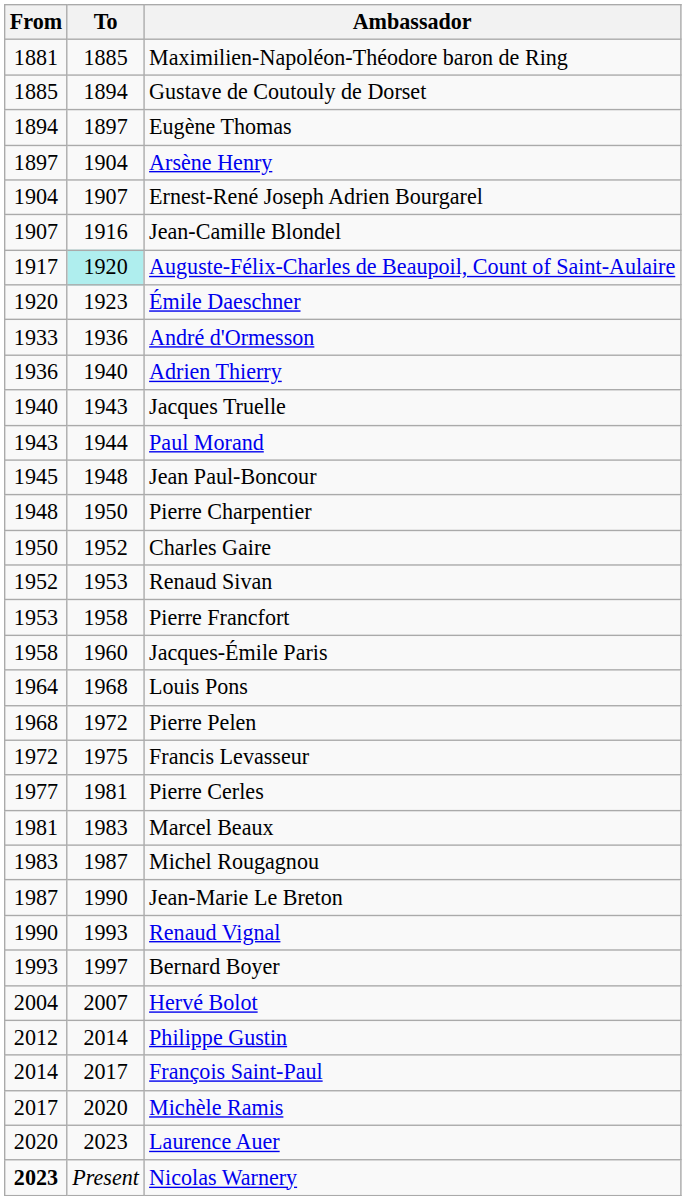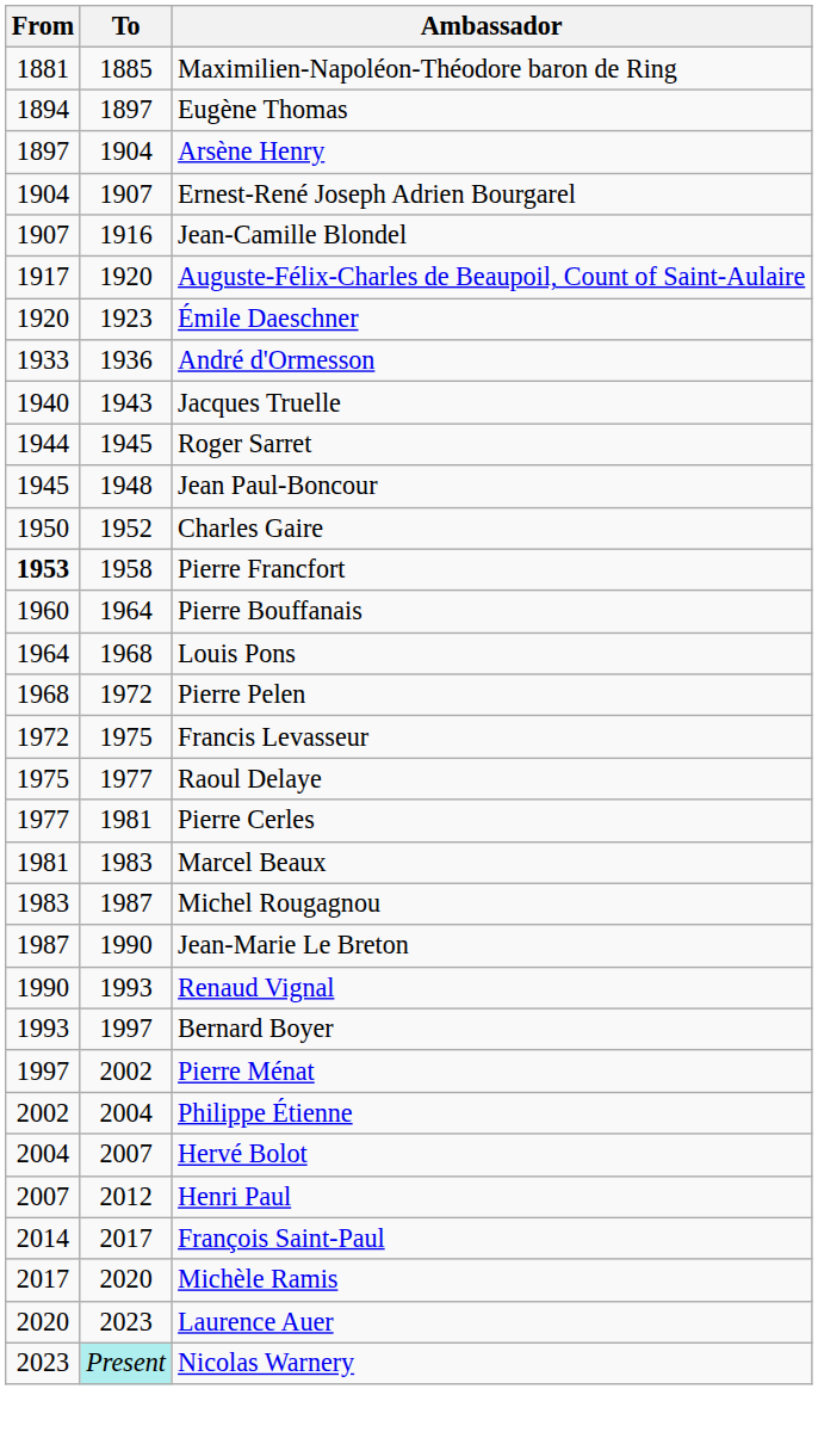 <table class="wikitable centre">
 <tr>
 <th scope=col>From</th>
 <th scope=col>To</th>
 <th scope=col>Ambassador</th>
 </tr>
 <tr>
 <td align="center">1881</td>
 <td align="center">1885</td>
 <td>Maximilien-Napoléon-Théodore baron de Ring</td>
-</tr>
-<tr>
-<td align="center">1885</td>
-<td align="center">1894</td>
-<td>Gustave de Coutouly de Dorset</td>
 </tr>
 <tr>
 <td align="center">1894</td>
 <td align="center">1897</td>
 <td>Eugène Thomas</td>
 </tr>
 <tr>
 <td align="center">1897</td>
 <td align="center">1904</td>
 <td><a href='#'>Arsène Henry</a></td>
 </tr>
 <tr>
 <td align="center">1904</td>
 <td align="center">1907</td>
 <td>Ernest-René Joseph Adrien Bourgarel</td>
 </tr>
 <tr>
 <td align="center">1907</td>
 <td align="center">1916</td>
 <td>Jean-Camille Blondel</td>
 </tr>
 <tr>
 <td align="center">1917</td>
-<td align="center" style="background: paleturquoise;">1920</td>
+<td align="center">1920</td>
 <td><a href='#'>Auguste-Félix-Charles de Beaupoil, Count of Saint-Aulaire</a></td>
 </tr>
 <tr>
 <td align="center">1920</td>
 <td align="center">1923</td>
 <td><a href='#'>Émile Daeschner</a></td>
 </tr>
 <tr>
 <td align="center">1933</td>
 <td align="center">1936</td>
 <td><a href='#'>André d'Ormesson</a></td>
 </tr>
 <tr>
-<td align="center">1936</td>
-<td align="center">1940</td>
-<td><a href='#'>Adrien Thierry</a></td>
-</tr>
-<tr>
 <td align="center">1940</td>
 <td align="center">1943</td>
 <td>Jacques Truelle</td>
 </tr>
 <tr>
-<td align="center">1943</td>
 <td align="center">1944</td>
-<td><a href='#'>Paul Morand</a></td>
+<td align="center">1945</td>
+<td>Roger Sarret</td>
 </tr>
 <tr>
 <td align="center">1945</td>
 <td align="center">1948</td>
 <td>Jean Paul-Boncour</td>
 </tr>
 <tr>
-<td align="center">1948</td>
-<td align="center">1950</td>
-<td>Pierre Charpentier</td>
-</tr>
-<tr>
 <td align="center">1950</td>
 <td align="center">1952</td>
 <td>Charles Gaire</td>
 </tr>
 <tr>
-<td align="center">1952</td>
-<td align="center">1953</td>
-<td>Renaud Sivan</td>
-</tr>
-<tr>
-<td align="center">1953</td>
+<td align="center"><strong>1953</strong></td>
 <td align="center">1958</td>
 <td>Pierre Francfort</td>
 </tr>
 <tr>
-<td align="center">1958</td>
 <td align="center">1960</td>
-<td>Jacques-Émile Paris</td>
+<td align="center">1964</td>
+<td>Pierre Bouffanais</td>
 </tr>
 <tr>
 <td align="center">1964</td>
 <td align="center">1968</td>
 <td>Louis Pons</td>
 </tr>
 <tr>
 <td align="center">1968</td>
 <td align="center">1972</td>
 <td>Pierre Pelen</td>
 </tr>
 <tr>
 <td align="center">1972</td>
 <td align="center">1975</td>
 <td>Francis Levasseur</td>
+</tr>
+<tr>
+<td align="center">1975</td>
+<td align="center">1977</td>
+<td>Raoul Delaye</td>
 </tr>
 <tr>
 <td align="center">1977</td>
 <td align="center">1981</td>
 <td>Pierre Cerles</td>
 </tr>
 <tr>
 <td align="center">1981</td>
 <td align="center">1983</td>
 <td>Marcel Beaux</td>
 </tr>
 <tr>
 <td align="center">1983</td>
 <td align="center">1987</td>
 <td>Michel Rougagnou</td>
 </tr>
 <tr>
 <td align="center">1987</td>
 <td align="center">1990</td>
 <td>Jean-Marie Le Breton</td>
 </tr>
 <tr>
 <td align="center">1990</td>
 <td align="center">1993</td>
 <td><a href='#'>Renaud Vignal</a></td>
 </tr>
 <tr>
 <td align="center">1993</td>
 <td align="center">1997</td>
 <td>Bernard Boyer</td>
 </tr>
 <tr>
+<td align="center">1997</td>
+<td align="center">2002</td>
+<td><a href='#'>Pierre Ménat</a></td>
+</tr>
+<tr>
+<td align="center">2002</td>
+<td align="center">2004</td>
+<td><a href='#'>Philippe Étienne</a></td>
+</tr>
+<tr>
 <td align="center">2004</td>
 <td align="center">2007</td>
 <td><a href='#'>Hervé Bolot</a></td>
 </tr>
 <tr>
+<td align="center">2007</td>
 <td align="center">2012</td>
-<td align="center">2014</td>
-<td><a href='#'>Philippe Gustin</a></td>
+<td><a href='#'>Henri Paul</a></td>
 </tr>
 <tr>
 <td align="center">2014</td>
 <td align="center">2017</td>
 <td><a href='#'>François Saint-Paul</a></td>
 </tr>
 <tr>
 <td align="center">2017</td>
 <td align="center">2020</td>
 <td><a href='#'>Michèle Ramis</a></td>
 </tr>
 <tr>
 <td align="center">2020</td>
 <td align="center">2023</td>
 <td><a href='#'>Laurence Auer</a></td>
 </tr>
 <tr>
-<td align="center"><strong>2023</strong></td>
-<td align="center"><em>Present</em></td>
+<td align="center">2023</td>
+<td align="center" style="background: paleturquoise;"><em>Present</em></td>
 <td><a href='#'>Nicolas Warnery</a></td>
 </tr>
 </table>
